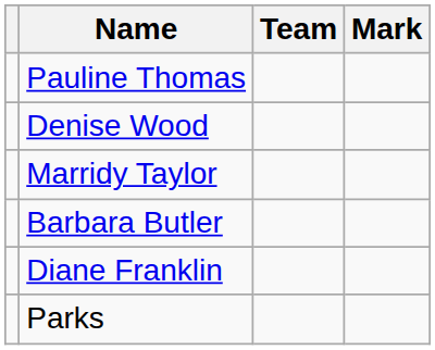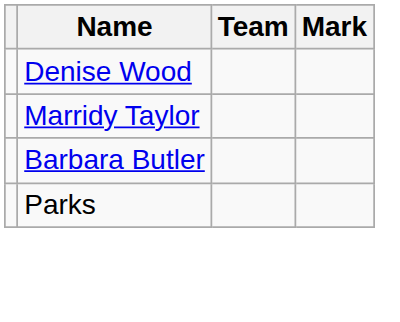 <table class=wikitable>
 <tr>
 <th></th>
 <th>Name</th>
 <th>Team</th>
 <th>Mark</th>
-</tr>
-<tr>
-<td></td>
-<td><a href='#'>Pauline Thomas</a></td>
-<td></td>
-<td></td>
 </tr>
 <tr>
 <td></td>
 <td><a href='#'>Denise Wood</a></td>
 <td></td>
 <td></td>
 </tr>
 <tr>
 <td></td>
 <td><a href='#'>Marridy Taylor</a></td>
 <td></td>
 <td></td>
 </tr>
 <tr>
 <td></td>
 <td><a href='#'>Barbara Butler</a></td>
 <td></td>
 <td></td>
 </tr>
 <tr>
 <td></td>
-<td><a href='#'>Diane Franklin</a></td>
-<td></td>
-<td></td>
-</tr>
-<tr>
-<td></td>
 <td>Parks</td>
 <td></td>
 <td></td>
 </tr>
 </table>
